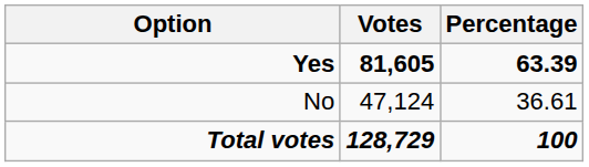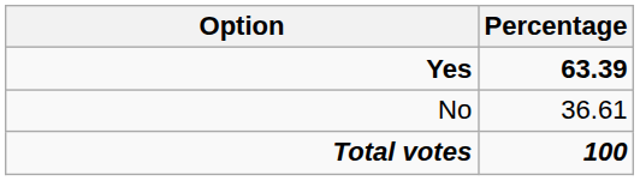 <table class="wikitable" style="text-align: right; width: 30%;">
 <tr>
 <th style="width:80%;">Option</th>
-<th style="width:10%;">Votes</th>
 <th style="width:10%;">Percentage</th>
 </tr>
 <tr>
 <td><strong>Yes</strong></td>
-<td><strong>81,605</strong></td>
 <td><strong>63.39</strong></td>
 </tr>
 <tr>
 <td>No</td>
-<td>47,124</td>
 <td>36.61</td>
 </tr>
 <tr>
 <td><strong><em>Total votes</em></strong></td>
-<td><strong><em>128,729</em></strong></td>
 <td><strong><em>100</em></strong></td>
 </tr>
 </table>
